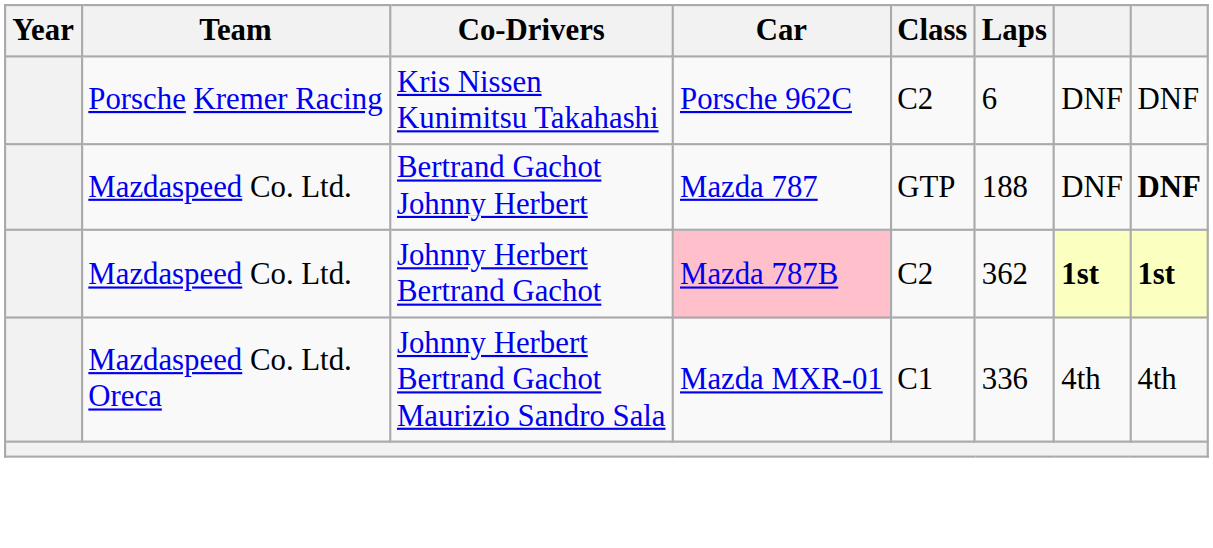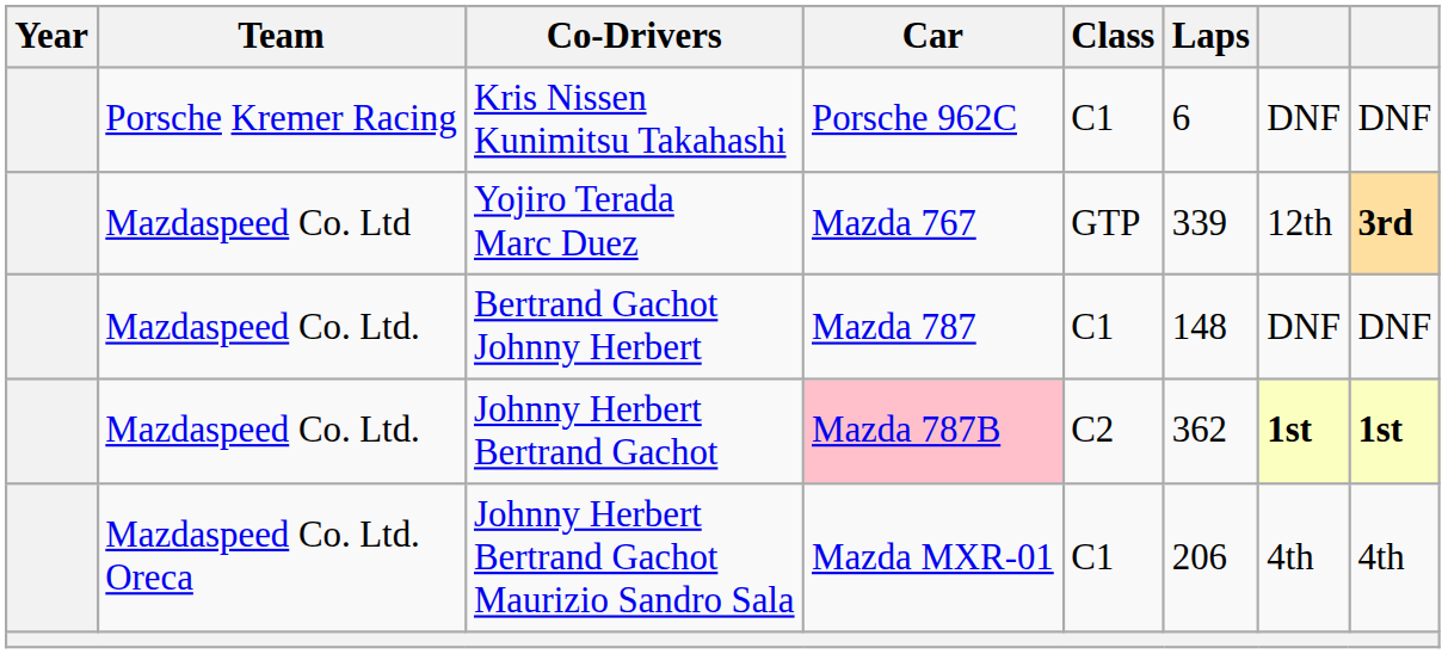 <table class="wikitable" style="font-size: 90%;">
 <tr>
 <th>Year</th>
 <th>Team</th>
 <th>Co-Drivers</th>
 <th>Car</th>
 <th>Class</th>
 <th>Laps</th>
 <th></th>
 <th></th>
 </tr>
 <tr>
 <th></th>
 <td nowrap> <a href='#'>Porsche</a> <a href='#'>Kremer Racing</a></td>
 <td nowrap> <a href='#'>Kris Nissen</a><br> <a href='#'>Kunimitsu Takahashi</a></td>
 <td nowrap><a href='#'>Porsche 962C</a></td>
-<td>C2</td>
+<td>C1</td>
 <td>6</td>
 <td>DNF</td>
 <td>DNF</td>
 </tr>
 <tr>
 <th></th>
+<td nowrap> <a href='#'>Mazdaspeed</a> Co. Ltd</td>
+<td nowrap> <a href='#'>Yojiro Terada</a><br> <a href='#'>Marc Duez</a></td>
+<td nowrap><a href='#'>Mazda 767</a></td>
+<td>GTP</td>
+<td>339</td>
+<td>12th</td>
+<td style="background:#FFDF9F;"><strong>3rd</strong></td>
+</tr>
+<tr>
+<th></th>
 <td nowrap> <a href='#'>Mazdaspeed</a> Co. Ltd.</td>
 <td nowrap> <a href='#'>Bertrand Gachot</a><br> <a href='#'>Johnny Herbert</a></td>
 <td nowrap><a href='#'>Mazda 787</a></td>
-<td>GTP</td>
-<td>188</td>
+<td>C1</td>
+<td>148</td>
 <td>DNF</td>
-<td><strong>DNF</strong></td>
+<td>DNF</td>
 </tr>
 <tr>
 <th></th>
 <td> <a href='#'>Mazdaspeed</a> Co. Ltd.</td>
 <td> <a href='#'>Johnny Herbert</a><br> <a href='#'>Bertrand Gachot</a></td>
 <td style="background: pink;"><a href='#'>Mazda 787B</a></td>
 <td>C2</td>
 <td>362</td>
 <td style="background:#FBFFBF;"><strong>1st</strong></td>
 <td style="background:#FBFFBF;"><strong>1st</strong></td>
 </tr>
 <tr>
 <th></th>
 <td> <a href='#'>Mazdaspeed</a> Co. Ltd.<br> <a href='#'>Oreca</a></td>
 <td> <a href='#'>Johnny Herbert</a><br>  <a href='#'>Bertrand Gachot</a><br> <a href='#'>Maurizio Sandro Sala</a></td>
 <td><a href='#'>Mazda MXR-01</a></td>
 <td>C1</td>
-<td>336</td>
+<td>206</td>
 <td>4th</td>
 <td>4th</td>
 </tr>
 <tr>
 <th colspan="8"></th>
 </tr>
 </table>
